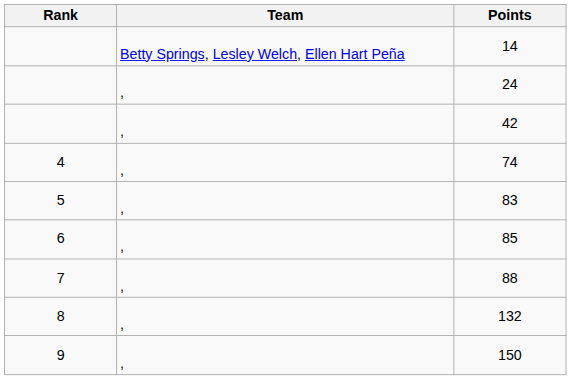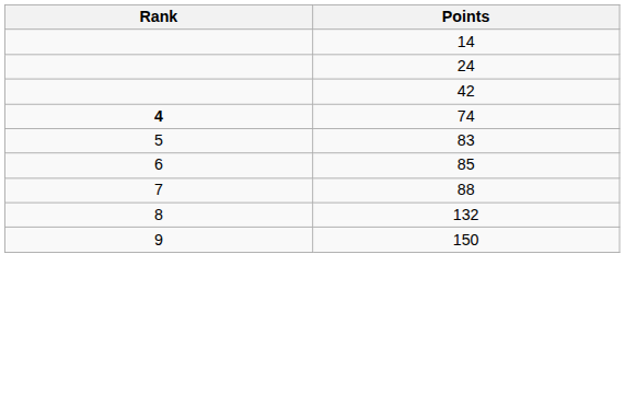 <table class="wikitable" style="text-align:center;" width="50%">
 <tr>
 <th width=10%>Rank</th>
-<th width=30%>Team</th>
 <th width=10%>Points</th>
 </tr>
 <tr>
 <td></td>
-<td align=left><br><a href='#'>Betty Springs</a>, <a href='#'>Lesley Welch</a>, <a href='#'>Ellen Hart Peña</a></td>
 <td>14</td>
 </tr>
 <tr>
 <td></td>
-<td align=left><br>,</td>
 <td>24</td>
 </tr>
 <tr>
 <td></td>
-<td align=left><br>,</td>
 <td>42</td>
 </tr>
 <tr>
-<td>4</td>
-<td align=left><br>,</td>
+<td><strong>4</strong></td>
 <td>74</td>
 </tr>
 <tr>
 <td>5</td>
-<td align=left><br>,</td>
 <td>83</td>
 </tr>
 <tr>
 <td>6</td>
-<td align=left><br>,</td>
 <td>85</td>
 </tr>
 <tr>
 <td>7</td>
-<td align=left><br>,</td>
 <td>88</td>
 </tr>
 <tr>
 <td>8</td>
-<td align=left><br>,</td>
 <td>132</td>
 </tr>
 <tr>
 <td>9</td>
-<td align=left><br>,</td>
 <td>150</td>
 </tr>
 </table>
